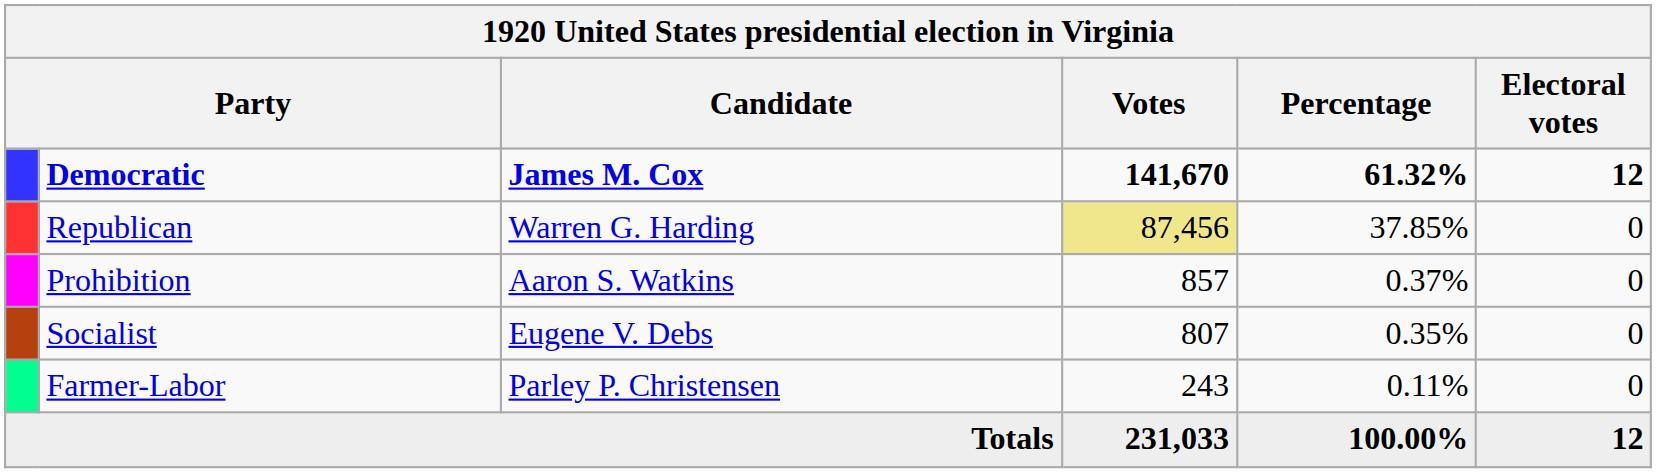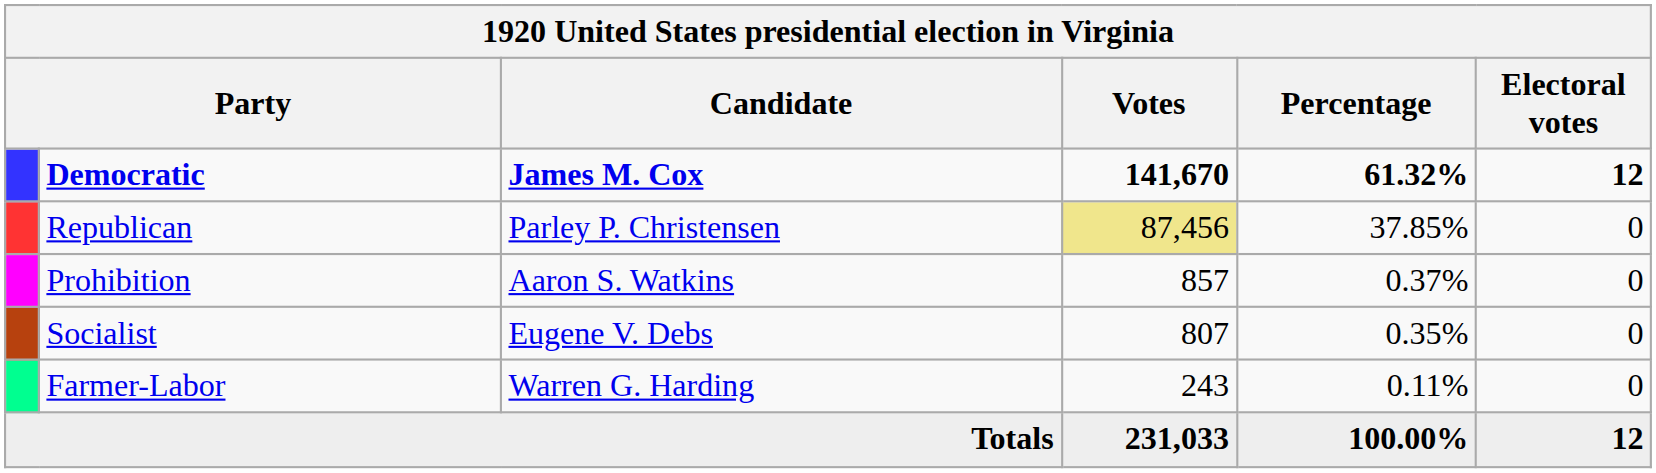 <table class="wikitable" style="font-size: 95%;">
 <tr>
 <th colspan="6">1920 United States presidential election in Virginia</th>
 </tr>
 <tr>
 <th colspan="2" style="width: 15em">Party</th>
 <th style="width: 17em">Candidate</th>
 <th style="width: 5em">Votes</th>
 <th style="width: 7em">Percentage</th>
 <th style="width: 5em">Electoral votes</th>
 </tr>
 <tr>
 <th style="background-color:#3333FF; width: 3px"></th>
 <td style="width: 130px"><strong><a href='#'>Democratic</a></strong></td>
 <td><strong><a href='#'>James M. Cox</a></strong></td>
 <td align="right"><strong>141,670</strong></td>
 <td align="right"><strong>61.32%</strong></td>
 <td align="right"><strong>12</strong></td>
 </tr>
 <tr>
 <th style="background-color:#FF3333; width: 3px"></th>
 <td style="width: 130px"><a href='#'>Republican</a></td>
-<td><a href='#'>Warren G. Harding</a></td>
+<td><a href='#'>Parley P. Christensen</a></td>
 <td align="right" style="background: khaki;">87,456</td>
 <td align="right">37.85%</td>
 <td align="right">0</td>
 </tr>
 <tr>
 <th style="background-color:#FF00FF; width: 3px"></th>
 <td style="width: 130px"><a href='#'>Prohibition</a></td>
 <td><a href='#'>Aaron S. Watkins</a></td>
 <td align="right">857</td>
 <td align="right">0.37%</td>
 <td align="right">0</td>
 </tr>
 <tr>
 <th style="background-color:#B7410E; width: 3px"></th>
 <td style="width: 130px"><a href='#'>Socialist</a></td>
 <td><a href='#'>Eugene V. Debs</a></td>
 <td align="right">807</td>
 <td align="right">0.35%</td>
 <td align="right">0</td>
 </tr>
 <tr>
 <th style="background-color:#00FF90; width: 3px"></th>
 <td style="width: 130px"><a href='#'>Farmer-Labor</a></td>
-<td><a href='#'>Parley P. Christensen</a></td>
+<td><a href='#'>Warren G. Harding</a></td>
 <td align="right">243</td>
 <td align="right">0.11%</td>
 <td align="right">0</td>
 </tr>
 <tr style="background:#eee; text-align:right;">
 <td colspan="3"><strong>Totals</strong></td>
 <td><strong>231,033</strong></td>
 <td><strong>100.00%</strong></td>
 <td><strong>12</strong></td>
 </tr>
 </table>
